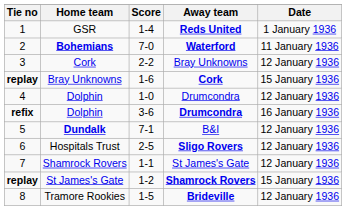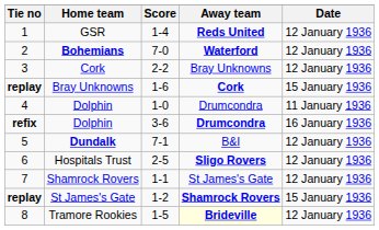 <table class="wikitable" style="text-align: center">
 <tr>
 </tr>
 <tr>
 <th>Tie no</th>
 <th>Home team</th>
 <th>Score</th>
 <th>Away team</th>
 <th>Date</th>
 </tr>
 <tr>
 <td>1</td>
 <td>GSR</td>
 <td>1-4</td>
 <td><strong><a href='#'>Reds United</a></strong></td>
-<td>1 January <a href='#'>1936</a></td>
+<td>12 January <a href='#'>1936</a></td>
 </tr>
 <tr>
 <td>2</td>
 <td><strong><a href='#'>Bohemians</a></strong></td>
 <td>7-0</td>
 <td><strong><a href='#'>Waterford</a></strong></td>
-<td>11 January <a href='#'>1936</a></td>
+<td>12 January <a href='#'>1936</a></td>
 </tr>
 <tr>
 <td>3</td>
 <td><a href='#'>Cork</a></td>
 <td>2-2</td>
 <td><a href='#'>Bray Unknowns</a></td>
 <td>12 January <a href='#'>1936</a></td>
 </tr>
 <tr>
 <td><strong>replay</strong></td>
 <td><a href='#'>Bray Unknowns</a></td>
 <td>1-6</td>
 <td><strong><a href='#'>Cork</a></strong></td>
 <td>15 January <a href='#'>1936</a></td>
 </tr>
 <tr>
 <td>4</td>
 <td><a href='#'>Dolphin</a></td>
 <td>1-0</td>
 <td><a href='#'>Drumcondra</a></td>
-<td>12 January <a href='#'>1936</a></td>
+<td>11 January <a href='#'>1936</a></td>
 </tr>
 <tr>
 <td><strong>refix</strong></td>
 <td><a href='#'>Dolphin</a></td>
 <td>3-6</td>
 <td><strong><a href='#'>Drumcondra</a></strong></td>
 <td>16 January <a href='#'>1936</a></td>
 </tr>
 <tr>
 <td>5</td>
 <td><strong><a href='#'>Dundalk</a></strong></td>
 <td>7-1</td>
 <td><a href='#'>B&I</a></td>
 <td>12 January <a href='#'>1936</a></td>
 </tr>
 <tr>
 <td>6</td>
 <td>Hospitals Trust</td>
 <td>2-5</td>
 <td><strong><a href='#'>Sligo Rovers</a></strong></td>
 <td>12 January <a href='#'>1936</a></td>
 </tr>
 <tr>
 <td>7</td>
 <td><a href='#'>Shamrock Rovers</a></td>
 <td>1-1</td>
 <td><a href='#'>St James's Gate</a></td>
 <td>12 January <a href='#'>1936</a></td>
 </tr>
 <tr>
 <td><strong>replay</strong></td>
 <td><a href='#'>St James's Gate</a></td>
 <td>1-2</td>
 <td><strong><a href='#'>Shamrock Rovers</a></strong></td>
 <td>15 January <a href='#'>1936</a></td>
 </tr>
 <tr>
 <td>8</td>
 <td>Tramore Rookies</td>
 <td>1-5</td>
-<td><strong><a href='#'>Brideville</a></strong></td>
+<td style="background: lightyellow;"><strong><a href='#'>Brideville</a></strong></td>
 <td>12 January <a href='#'>1936</a></td>
 </tr>
 </table>
